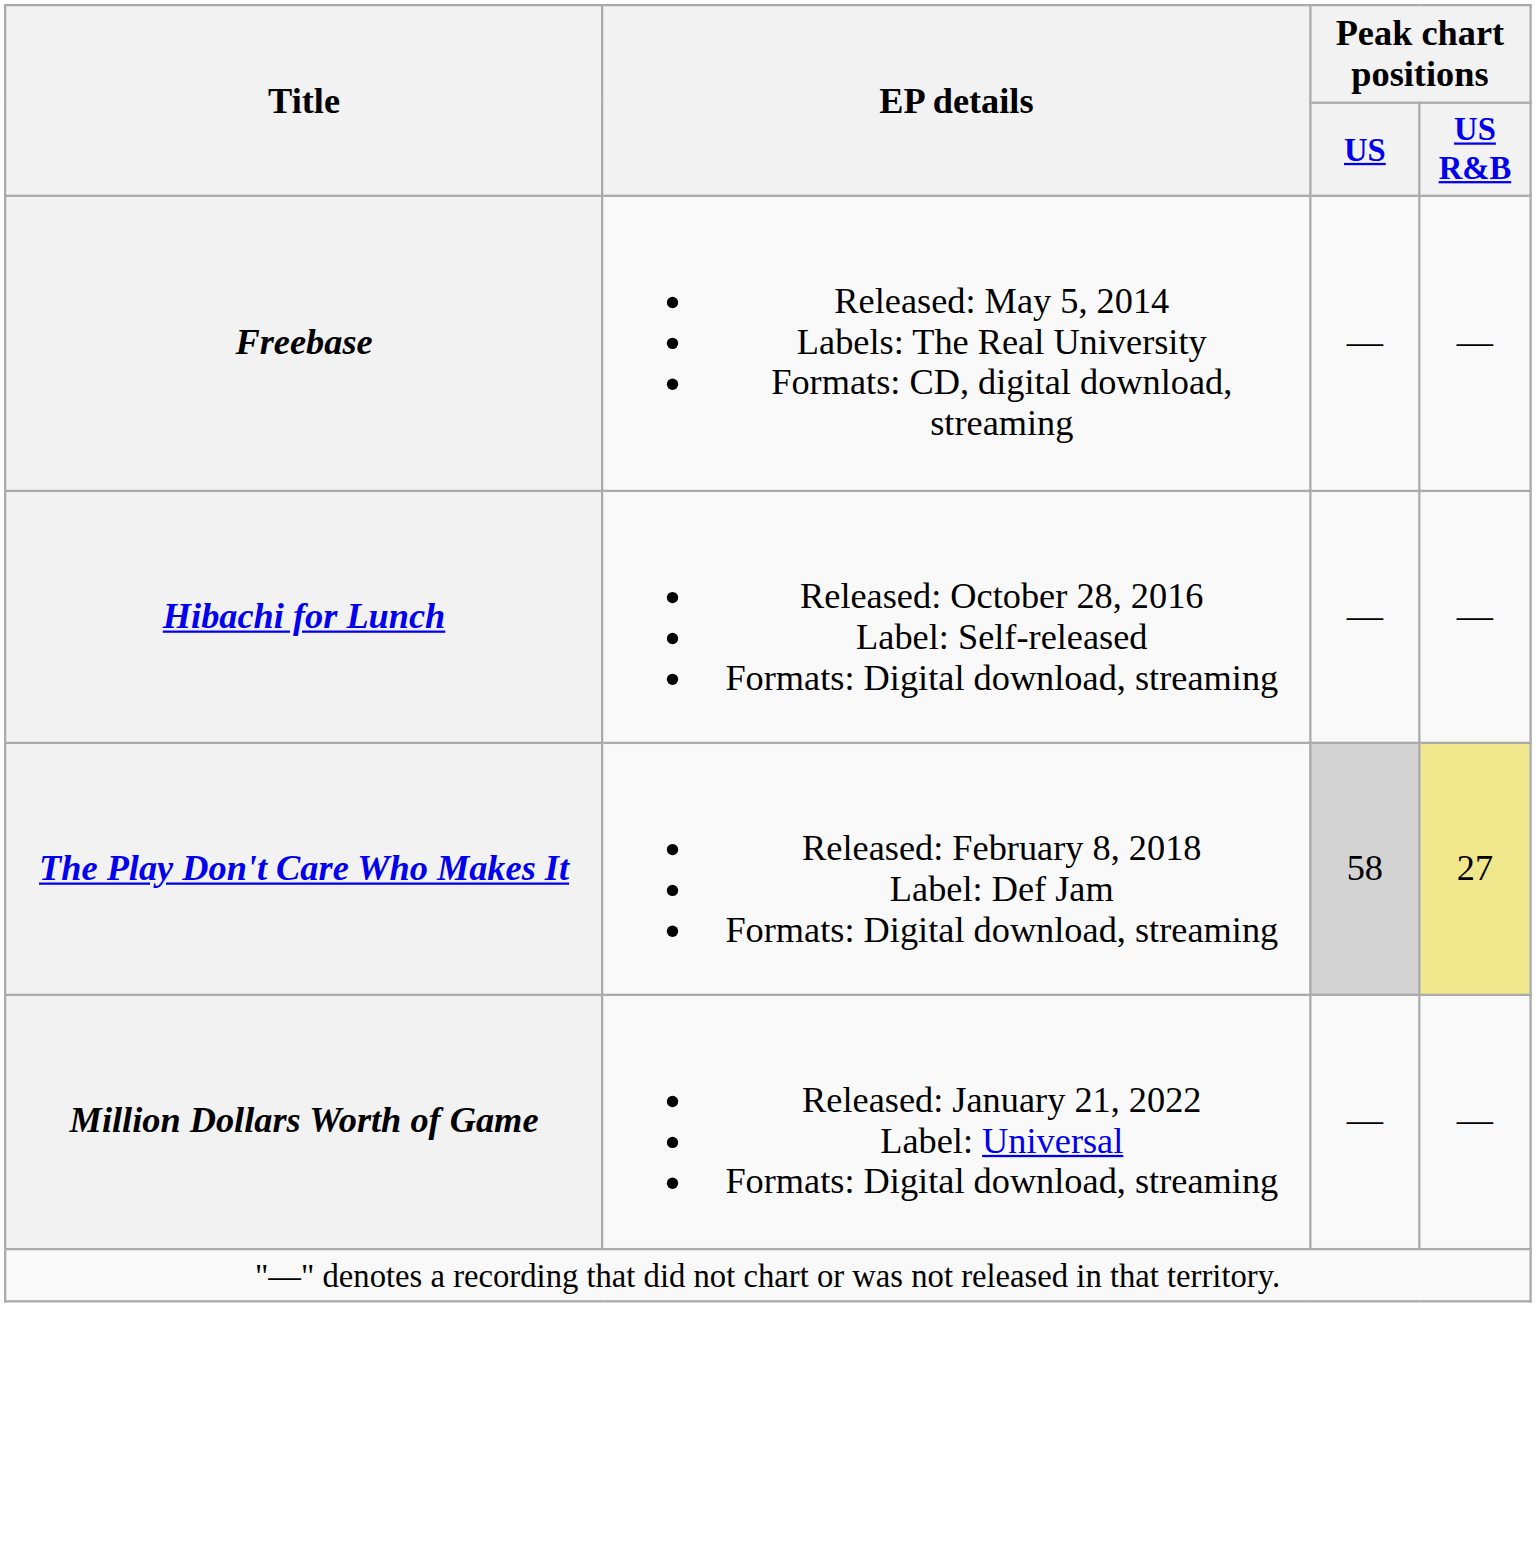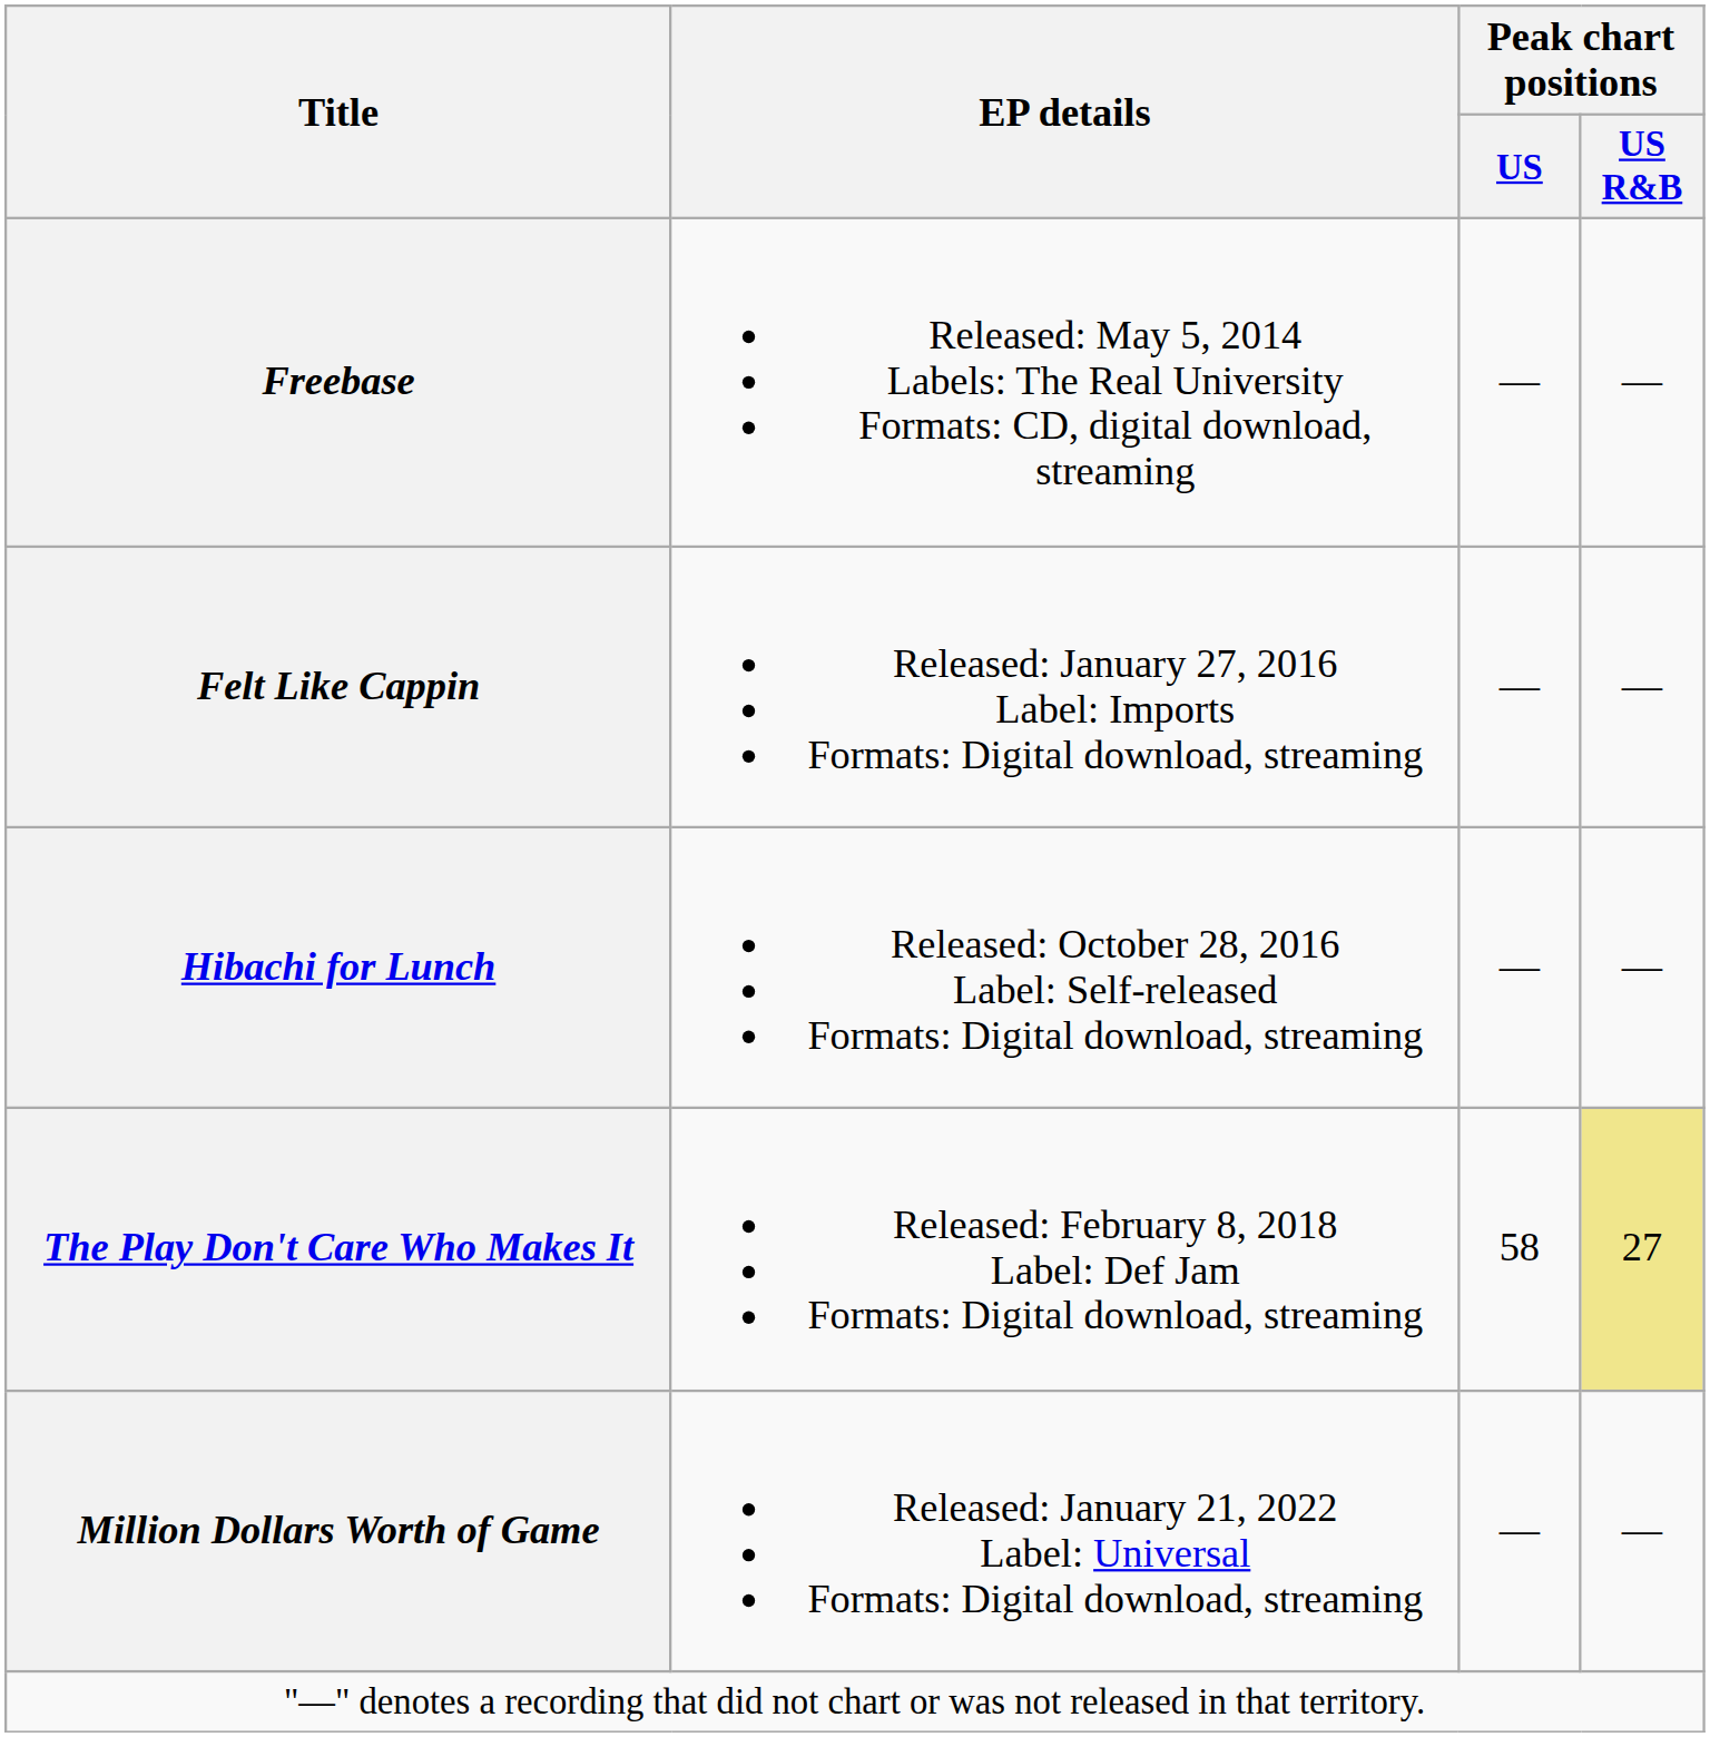 <table class="wikitable plainrowheaders" style="text-align:center;">
 <tr>
 <th scope="col" rowspan="2" style="width:16em;">Title</th>
 <th scope="col" rowspan="2" style="width:19em;">EP details</th>
 <th scope="col" colspan="2">Peak chart positions</th>
 </tr>
 <tr>
 <th scope="col" style="width:2.9em;font-size:90%;"><a href='#'>US</a><br></th>
 <th scope="col" style="width:2.9em;font-size:90%;"><a href='#'>US<br>R&B</a><br></th>
 </tr>
 <tr>
 <th scope="row"><em>Freebase</em></th>
 <td><br><ul><li>Released: May 5, 2014</li><li>Labels: The Real University</li><li>Formats: CD, digital download, streaming</li></ul></td>
 <td>—</td>
 <td>—</td>
 </tr>
 <tr>
+<th scope="row"><em>Felt Like Cappin</em></th>
+<td><br><ul><li>Released: January 27, 2016</li><li>Label: Imports</li><li>Formats: Digital download, streaming</li></ul></td>
+<td>—</td>
+<td>—</td>
+</tr>
+<tr>
 <th scope="row"><em><a href='#'>Hibachi for Lunch</a></em></th>
 <td><br><ul><li>Released: October 28, 2016</li><li>Label: Self-released</li><li>Formats: Digital download, streaming</li></ul></td>
 <td>—</td>
 <td>—</td>
 </tr>
 <tr>
 <th scope="row"><em><a href='#'>The Play Don't Care Who Makes It</a></em></th>
 <td><br><ul><li>Released: February 8, 2018</li><li>Label: Def Jam</li><li>Formats: Digital download, streaming</li></ul></td>
-<td style="background: lightgrey;">58</td>
+<td>58</td>
 <td style="background: khaki;">27</td>
 </tr>
 <tr>
 <th scope="row"><em>Million Dollars Worth of Game</em></th>
 <td><br><ul><li>Released: January 21, 2022</li><li>Label: <a href='#'>Universal</a></li><li>Formats: Digital download, streaming</li></ul></td>
 <td>—</td>
 <td>—</td>
 </tr>
 <tr>
 <td colspan="4" style="font-size:90%">"—" denotes a recording that did not chart or was not released in that territory.</td>
 </tr>
 </table>
